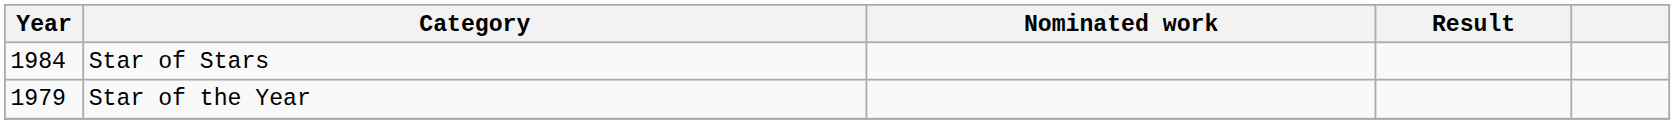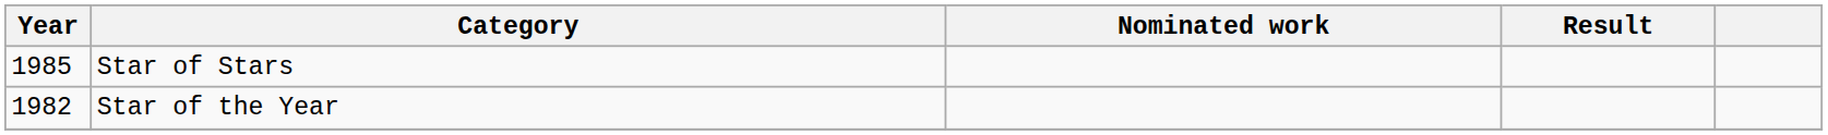 <table class=wikitable class="wikitable sortable">
 <tr>
 <th width=4%>Year</th>
 <th width=40%>Category</th>
 <th width=26%>Nominated work</th>
 <th width=10%>Result</th>
 <th width=5%></th>
 </tr>
 <tr>
-<td>1984</td>
+<td>1985</td>
 <td>Star of Stars</td>
 <td></td>
 <td></td>
 <td></td>
 </tr>
 <tr>
-<td>1979</td>
+<td>1982</td>
 <td>Star of the Year</td>
 <td></td>
 <td></td>
 <td></td>
 </tr>
 <tr>
 </tr>
 </table>
